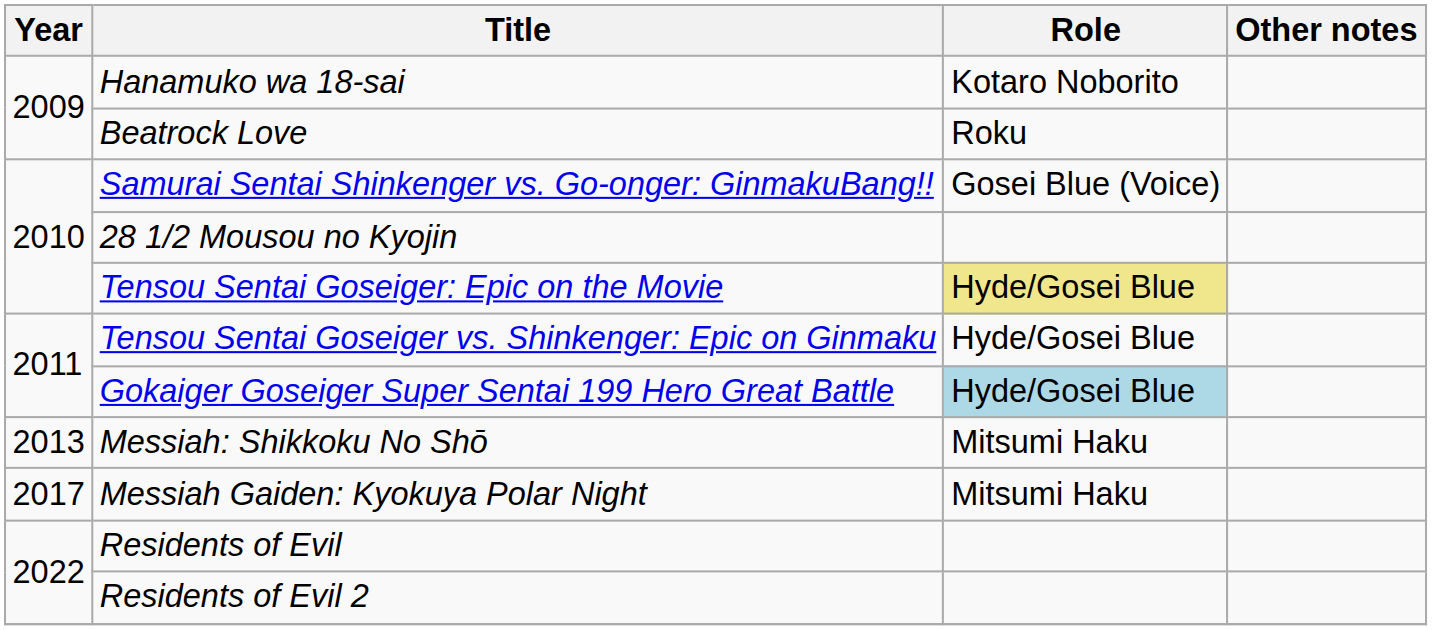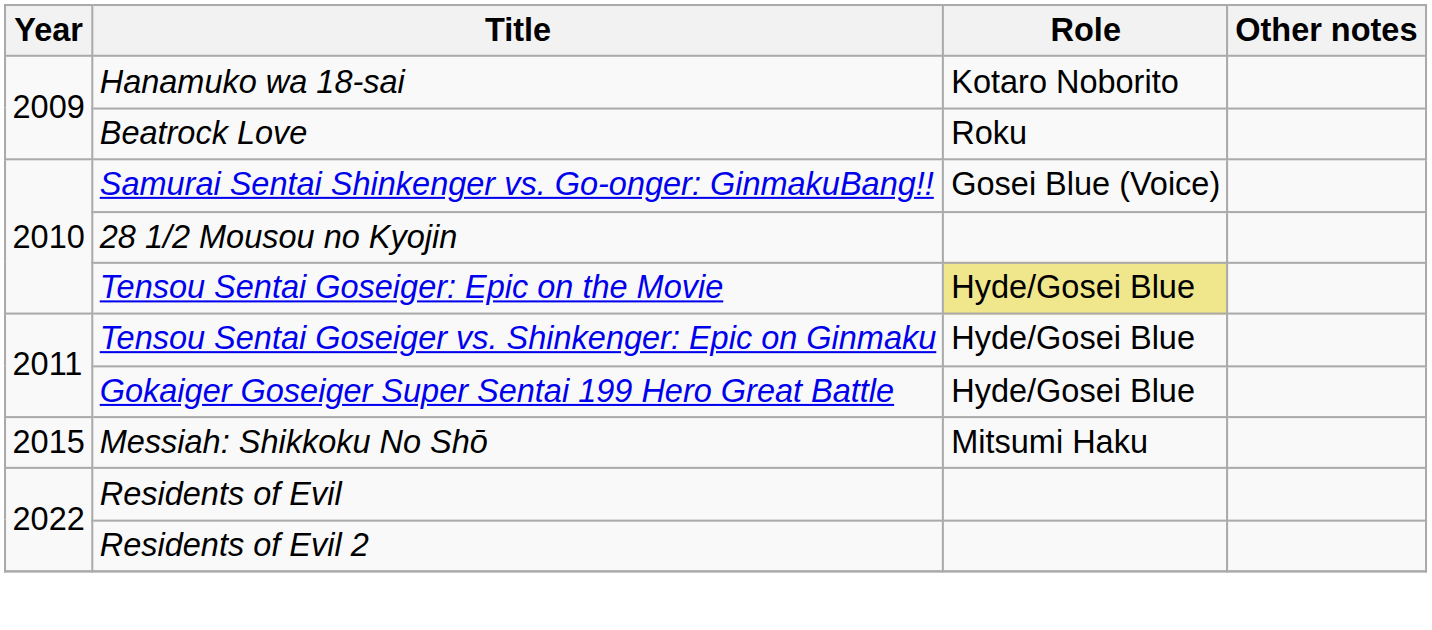 <table class="wikitable">
 <tr>
 <th>Year</th>
 <th>Title</th>
 <th>Role</th>
 <th>Other notes</th>
 </tr>
 <tr>
 <td rowspan="2">2009</td>
 <td><em>Hanamuko wa 18-sai</em></td>
 <td>Kotaro Noborito</td>
 <td></td>
 </tr>
 <tr>
 <td><em>Beatrock Love</em></td>
 <td>Roku</td>
 <td></td>
 </tr>
 <tr>
 <td rowspan="3">2010</td>
 <td><em><a href='#'>Samurai Sentai Shinkenger vs. Go-onger: GinmakuBang!!</a></em></td>
 <td>Gosei Blue (Voice)</td>
 <td></td>
 </tr>
 <tr>
 <td><em>28 1/2 Mousou no Kyojin</em></td>
 <td></td>
 <td></td>
 </tr>
 <tr>
 <td><em><a href='#'>Tensou Sentai Goseiger: Epic on the Movie</a></em></td>
 <td style="background: khaki;">Hyde/Gosei Blue</td>
 <td></td>
 </tr>
 <tr>
 <td rowspan="2">2011</td>
 <td><em><a href='#'>Tensou Sentai Goseiger vs. Shinkenger: Epic on Ginmaku</a></em></td>
 <td>Hyde/Gosei Blue</td>
 <td></td>
 </tr>
 <tr>
 <td><em><a href='#'>Gokaiger Goseiger Super Sentai 199 Hero Great Battle</a></em></td>
-<td style="background: lightblue;">Hyde/Gosei Blue</td>
+<td>Hyde/Gosei Blue</td>
 <td></td>
 </tr>
 <tr>
-<td>2013</td>
+<td>2015</td>
 <td><em>Messiah: Shikkoku No Shō</em></td>
-<td>Mitsumi Haku</td>
-<td></td>
-</tr>
-<tr>
-<td>2017</td>
-<td><em>Messiah Gaiden: Kyokuya Polar Night</em></td>
 <td>Mitsumi Haku</td>
 <td></td>
 </tr>
 <tr>
 <td rowspan="2">2022</td>
 <td><em>Residents of Evil</em></td>
 <td></td>
 <td></td>
 </tr>
 <tr>
 <td><em>Residents of Evil 2</em></td>
 <td></td>
 <td></td>
 </tr>
 <tr>
 </tr>
 </table>
